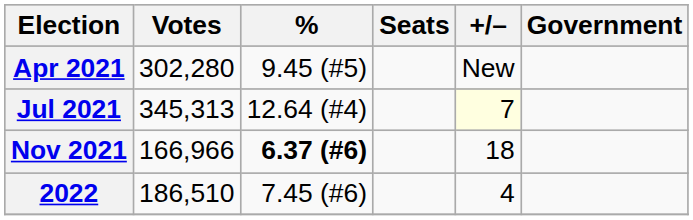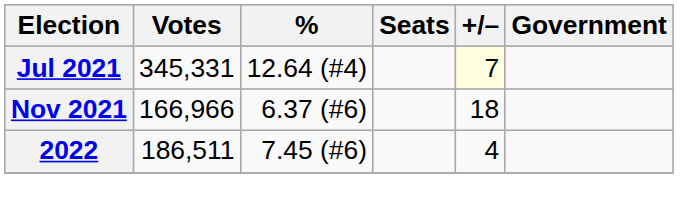 <table class="wikitable" style="text-align:right">
 <tr>
 <th>Election</th>
 <th>Votes</th>
 <th>%</th>
 <th>Seats</th>
 <th>+/–</th>
 <th>Government</th>
 </tr>
 <tr>
-<th><a href='#'>Apr 2021</a></th>
-<td>302,280</td>
-<td>9.45 (#5)</td>
-<td></td>
-<td>New</td>
-<td></td>
-</tr>
-<tr>
 <th><a href='#'>Jul 2021</a></th>
-<td>345,313</td>
+<td>345,331</td>
 <td>12.64 (#4)</td>
 <td></td>
 <td style="background: lightyellow;"> 7</td>
 <td></td>
 </tr>
 <tr>
 <th><a href='#'>Nov 2021</a></th>
 <td>166,966</td>
-<td><strong>6.37 (#6)</strong></td>
+<td>6.37 (#6)</td>
 <td></td>
 <td> 18</td>
 <td></td>
 </tr>
 <tr>
 <th><a href='#'>2022</a></th>
-<td>186,510</td>
+<td>186,511</td>
 <td>7.45 (#6)</td>
 <td></td>
 <td> 4</td>
 <td></td>
 </tr>
 <tr>
 </tr>
 </table>
